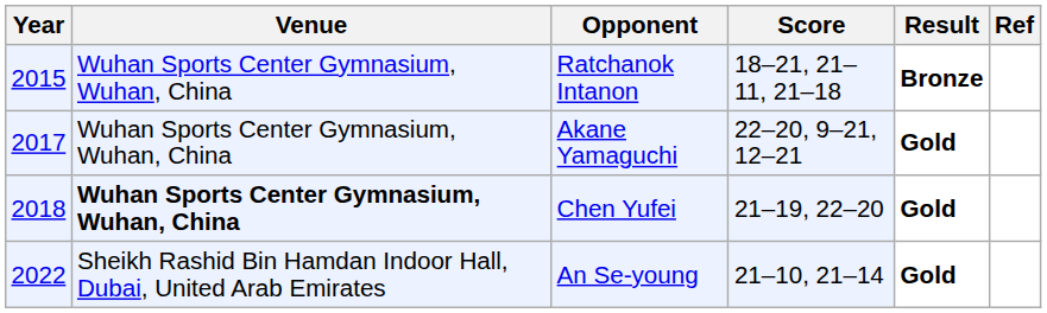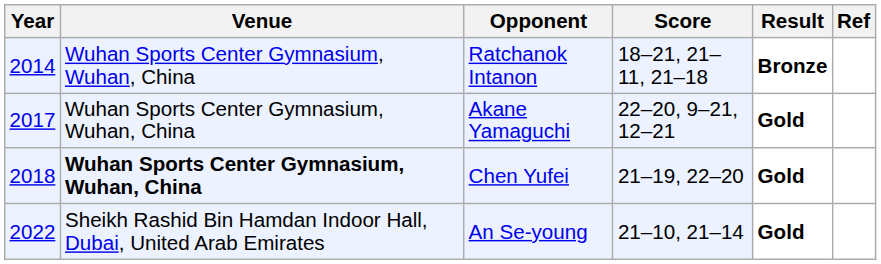 <table class="sortable wikitable" style="font-size: 90%">
 <tr>
 <th>Year</th>
 <th>Venue</th>
 <th>Opponent</th>
 <th>Score</th>
 <th>Result</th>
 <th>Ref</th>
 </tr>
 <tr style="background:#ECF2FF">
-<td align="center"><a href='#'>2015</a></td>
+<td align="center"><a href='#'>2014</a></td>
 <td align="left"><a href='#'>Wuhan Sports Center Gymnasium</a>, <a href='#'>Wuhan</a>, China</td>
 <td align="left"> <a href='#'>Ratchanok Intanon</a></td>
 <td align="left">18–21, 21–11, 21–18</td>
 <td style="text-align:left; background:white"> <strong>Bronze</strong></td>
 <td style="text-align:center; background:white"></td>
 </tr>
 <tr style="background:#ECF2FF">
 <td align="center"><a href='#'>2017</a></td>
 <td align="left">Wuhan Sports Center Gymnasium, Wuhan, China</td>
 <td align="left"> <a href='#'>Akane Yamaguchi</a></td>
 <td align="left">22–20, 9–21, 12–21</td>
 <td style="text-align:left; background:white"> <strong>Gold</strong></td>
 <td style="text-align:center; background:white"></td>
 </tr>
 <tr style="background:#ECF2FF">
 <td align="center"><a href='#'>2018</a></td>
 <td align="left"><strong>Wuhan Sports Center Gymnasium, Wuhan, China</strong></td>
 <td align="left"> <a href='#'>Chen Yufei</a></td>
 <td align="left">21–19, 22–20</td>
 <td style="text-align:left; background:white"> <strong>Gold</strong></td>
 <td style="text-align:center; background:white"></td>
 </tr>
 <tr style="background:#ECF2FF">
 <td align="center"><a href='#'>2022</a></td>
 <td align="left">Sheikh Rashid Bin Hamdan Indoor Hall, <a href='#'>Dubai</a>, United Arab Emirates</td>
 <td align="left"> <a href='#'>An Se-young</a></td>
 <td align="left">21–10, 21–14</td>
 <td style="text-align:left; background:white"> <strong>Gold</strong></td>
 <td style="text-align:center; background:white"></td>
 </tr>
 </table>
